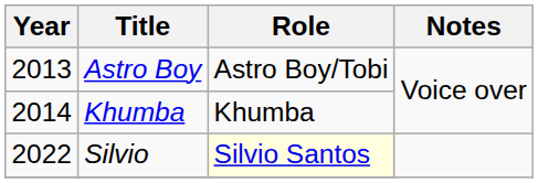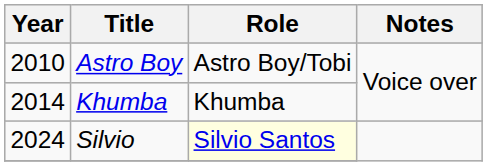 <table class="wikitable">
 <tr>
 <th>Year</th>
 <th>Title</th>
 <th>Role</th>
 <th>Notes</th>
 </tr>
 <tr>
-<td>2013</td>
+<td>2010</td>
 <td><em><a href='#'>Astro Boy</a></em></td>
 <td>Astro Boy/Tobi</td>
 <td rowspan=2>Voice over</td>
 </tr>
 <tr>
 <td>2014</td>
 <td><em><a href='#'>Khumba</a></em></td>
 <td>Khumba</td>
 </tr>
 <tr>
-<td>2022</td>
+<td>2024</td>
 <td><em>Silvio</em></td>
 <td style="background: lightyellow;"><a href='#'>Silvio Santos</a></td>
 </tr>
 <tr>
 </tr>
 </table>
